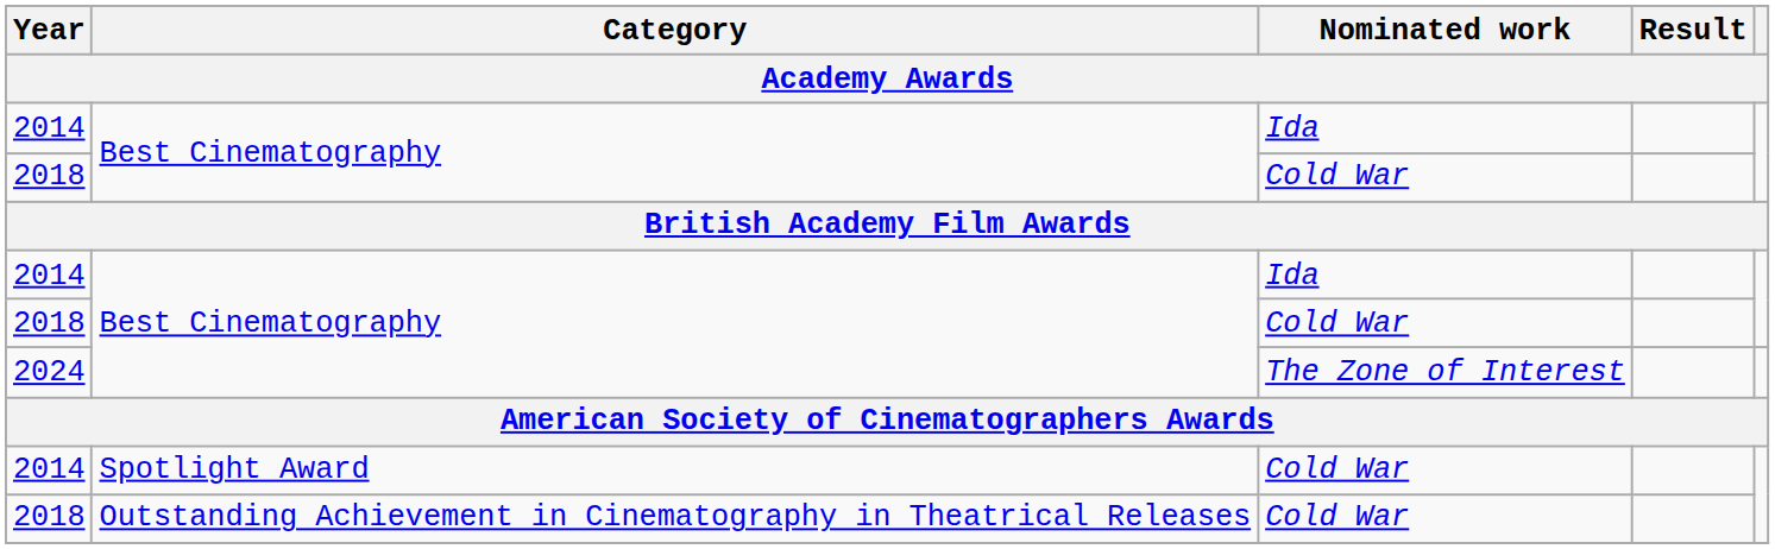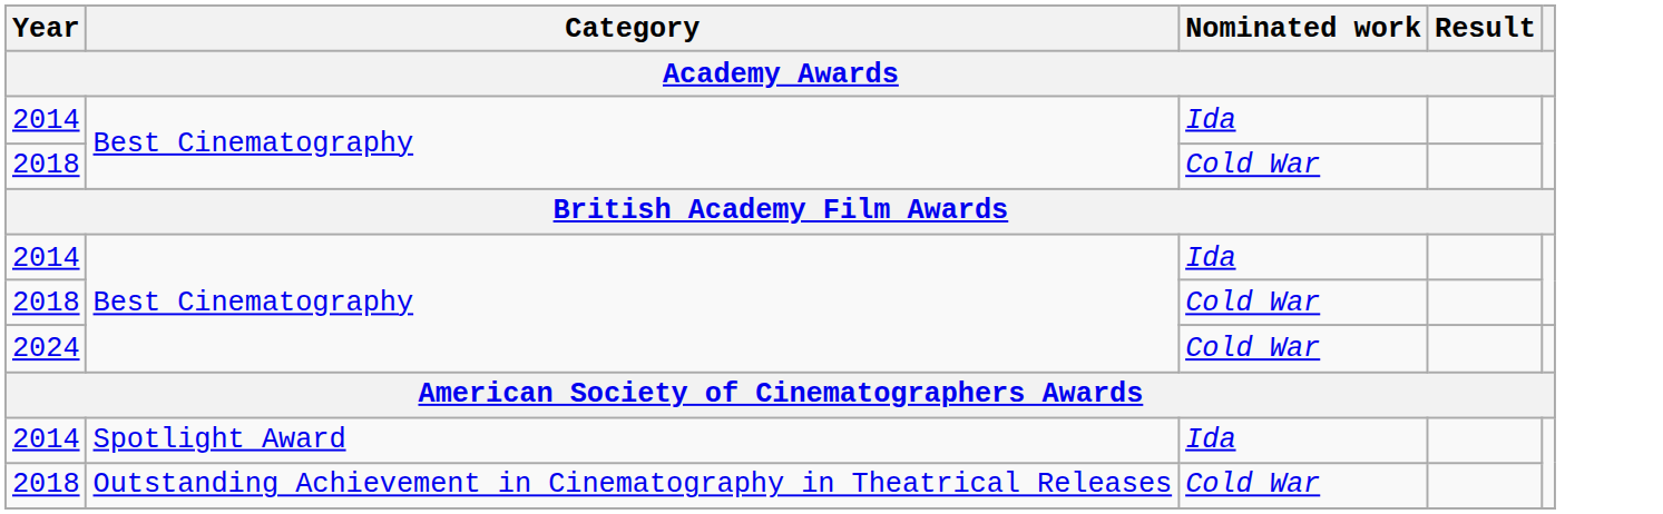 <table class="wikitable">
 <tr>
 <th>Year</th>
 <th>Category</th>
 <th>Nominated work</th>
 <th>Result</th>
 <th></th>
 </tr>
 <tr>
 <th colspan="6"><a href='#'>Academy Awards</a></th>
 </tr>
 <tr>
 <td><a href='#'>2014</a></td>
 <td rowspan=2><a href='#'>Best Cinematography</a></td>
 <td><em><a href='#'>Ida</a></em></td>
 <td></td>
 <td rowspan=2></td>
 </tr>
 <tr>
 <td><a href='#'>2018</a></td>
 <td><em><a href='#'>Cold War</a></em></td>
 <td></td>
 </tr>
 <tr>
 <th colspan="6"><a href='#'>British Academy Film Awards</a></th>
 </tr>
 <tr>
 <td><a href='#'>2014</a></td>
 <td rowspan="3"><a href='#'>Best Cinematography</a></td>
 <td><em><a href='#'>Ida</a></em></td>
 <td></td>
 <td rowspan=2></td>
 </tr>
 <tr>
 <td><a href='#'>2018</a></td>
 <td><em><a href='#'>Cold War</a></em></td>
 <td></td>
 </tr>
 <tr>
 <td><a href='#'>2024</a></td>
-<td><em><a href='#'>The Zone of Interest</a></em></td>
+<td><em><a href='#'>Cold War</a></em></td>
 <td></td>
 <td></td>
 </tr>
 <tr>
 <th colspan="6"><a href='#'>American Society of Cinematographers Awards</a></th>
 </tr>
 <tr>
 <td><a href='#'>2014</a></td>
 <td><a href='#'>Spotlight Award</a></td>
-<td><em><a href='#'>Cold War</a></em></td>
+<td><em><a href='#'>Ida</a></em></td>
 <td></td>
 <td rowspan=2></td>
 </tr>
 <tr>
 <td><a href='#'>2018</a></td>
 <td><a href='#'>Outstanding Achievement in Cinematography in Theatrical Releases</a></td>
 <td><em><a href='#'>Cold War</a></em></td>
 <td></td>
 </tr>
 <tr>
 </tr>
 </table>
